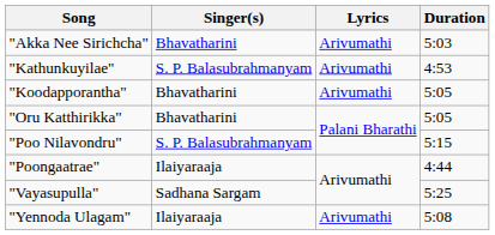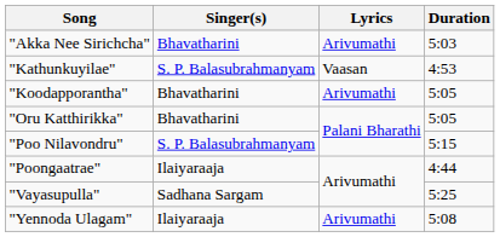 <table class="wikitable">
 <tr style="background:#ccc; text-align:center;">
 <th>Song</th>
 <th>Singer(s)</th>
 <th>Lyrics</th>
 <th>Duration</th>
 </tr>
 <tr>
 <td>"Akka Nee Sirichcha"</td>
 <td><a href='#'>Bhavatharini</a></td>
 <td><a href='#'>Arivumathi</a></td>
 <td>5:03</td>
 </tr>
 <tr>
 <td>"Kathunkuyilae"</td>
 <td><a href='#'>S. P. Balasubrahmanyam</a></td>
-<td><a href='#'>Arivumathi</a></td>
+<td>Vaasan</td>
 <td>4:53</td>
 </tr>
 <tr>
 <td>"Koodapporantha"</td>
 <td>Bhavatharini</td>
 <td><a href='#'>Arivumathi</a></td>
 <td>5:05</td>
 </tr>
 <tr>
 <td>"Oru Katthirikka"</td>
 <td>Bhavatharini</td>
 <td rowspan=2><a href='#'>Palani Bharathi</a></td>
 <td>5:05</td>
 </tr>
 <tr>
 <td>"Poo Nilavondru"</td>
 <td><a href='#'>S. P. Balasubrahmanyam</a></td>
 <td>5:15</td>
 </tr>
 <tr>
 <td>"Poongaatrae"</td>
 <td>Ilaiyaraaja</td>
 <td rowspan=2>Arivumathi</td>
 <td>4:44</td>
 </tr>
 <tr>
 <td>"Vayasupulla"</td>
 <td>Sadhana Sargam</td>
 <td>5:25</td>
 </tr>
 <tr>
 <td>"Yennoda Ulagam"</td>
 <td>Ilaiyaraaja</td>
 <td><a href='#'>Arivumathi</a></td>
 <td>5:08</td>
 </tr>
 </table>
